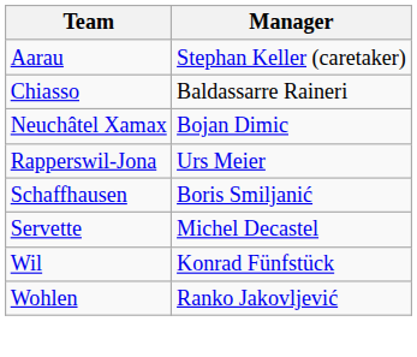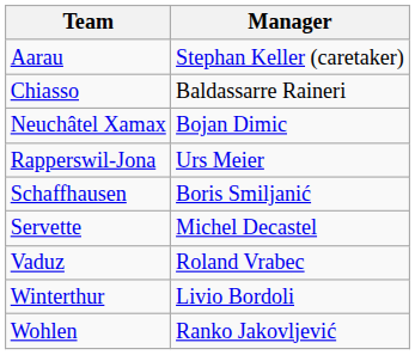 <table class="wikitable sortable">
 <tr>
 <th>Team</th>
 <th>Manager</th>
 </tr>
 <tr>
 <td><a href='#'>Aarau</a></td>
 <td> <a href='#'>Stephan Keller</a> (caretaker)</td>
 </tr>
 <tr>
 <td><a href='#'>Chiasso</a></td>
 <td> Baldassarre Raineri</td>
 </tr>
 <tr>
 <td><a href='#'>Neuchâtel Xamax</a></td>
 <td> <a href='#'>Bojan Dimic</a></td>
 </tr>
 <tr>
 <td><a href='#'>Rapperswil-Jona</a></td>
 <td> <a href='#'>Urs Meier</a></td>
 </tr>
 <tr>
 <td><a href='#'>Schaffhausen</a></td>
 <td> <a href='#'>Boris Smiljanić</a></td>
 </tr>
 <tr>
 <td><a href='#'>Servette</a></td>
 <td> <a href='#'>Michel Decastel</a></td>
 </tr>
 <tr>
-<td><a href='#'>Wil</a></td>
-<td> <a href='#'>Konrad Fünfstück</a></td>
+<td> <a href='#'>Vaduz</a></td>
+<td> <a href='#'>Roland Vrabec</a></td>
+</tr>
+<tr>
+<td><a href='#'>Winterthur</a></td>
+<td> <a href='#'>Livio Bordoli</a></td>
 </tr>
 <tr>
 <td><a href='#'>Wohlen</a></td>
 <td> <a href='#'>Ranko Jakovljević</a></td>
 </tr>
 </table>
